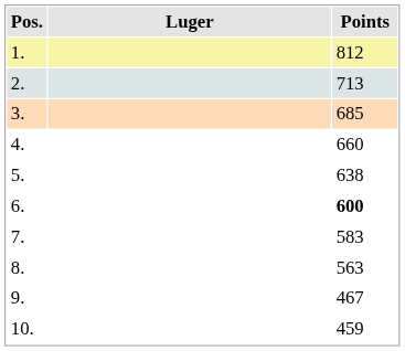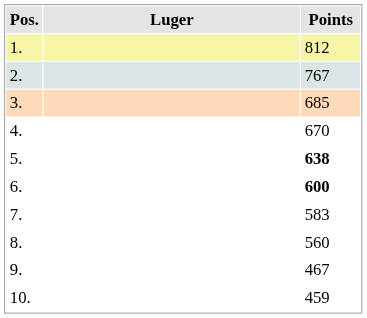 <table cellspacing="1" cellpadding="3" style="border:1px solid #aaa; font-size:90%;">
 <tr style="background:#e4e4e4;">
 <th style="width:10px;">Pos.</th>
 <th style="width:215px;">Luger</th>
 <th style="width:45px;">Points</th>
 </tr>
 <tr style="background:#f7f6a8;">
 <td>1.</td>
 <td align="left"><strong></td>
 <td>812</td>
 </tr>
 <tr style="background:#dce5e5;">
 <td>2.</td>
 <td align="left"></td>
-<td>713</td>
+<td>767</td>
 </tr>
 <tr style="background:#ffdab9;">
 <td>3.</td>
 <td align="left"></td>
 <td>685</td>
 </tr>
 <tr>
 <td>4.</td>
 <td align="left"></td>
-<td>660</td>
+<td>670</td>
 </tr>
 <tr>
 <td>5.</td>
 <td align="left"></td>
-<td>638</td>
+<td><strong>638</strong></td>
 </tr>
 <tr>
 <td>6.</td>
 <td align="left"></td>
 <td><strong>600</strong></td>
 </tr>
 <tr>
 <td>7.</td>
 <td align="left"></td>
 <td>583</td>
 </tr>
 <tr>
 <td>8.</td>
 <td align="left"></td>
-<td>563</td>
+<td>560</td>
 </tr>
 <tr>
 <td>9.</td>
 <td align="left"></td>
 <td>467</td>
 </tr>
 <tr>
 <td>10.</td>
 <td align="left"></td>
 <td>459</td>
 </tr>
 </table>
